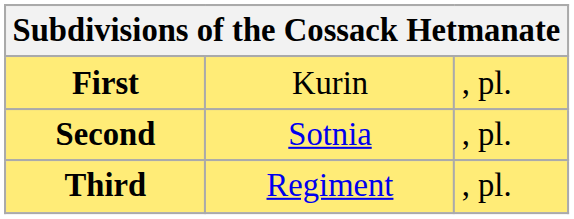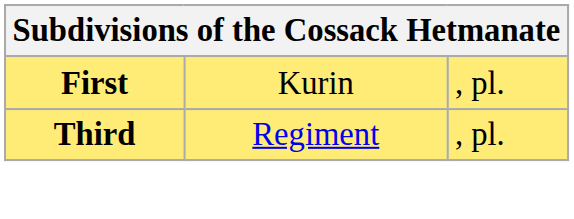 <table class="wikitable">
 <tr>
 <th colspan="3">Subdivisions of the Cossack Hetmanate<br></th>
 </tr>
 <tr>
 <td style="background:#FFEC77; color:black; text-align:center;"><strong>First</strong></td>
 <td style="background:#FFEC77; color:black; text-align:center;">Kurin</td>
 <td style="background:#FFEC77; color:black">, pl. </td>
 </tr>
 <tr>
-<td style="background:#FFEC77; color:black; text-align:center;"><strong>Second</strong></td>
-<td style="background:#FFEC77; color:black; text-align:center;"><a href='#'>Sotnia</a></td>
-<td style="background:#FFEC77; color:black">, pl. </td>
-</tr>
-<tr>
 <td style="background:#FFEC77; color:black; text-align:center;"><strong>Third</strong></td>
 <td style="background:#FFEC77; color:black; text-align:center;"><a href='#'>Regiment</a></td>
 <td style="background:#FFEC77; color:black">, pl. </td>
 </tr>
 </table>
